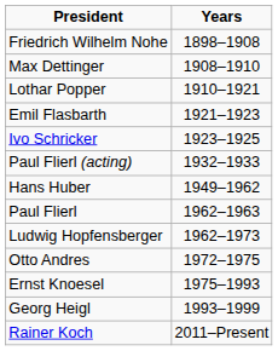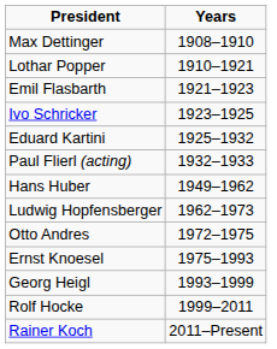 <table class="wikitable">
 <tr align="center">
 <td><strong>President</strong></td>
 <td><strong>Years</strong></td>
-</tr>
-<tr align="center">
-<td align="left">Friedrich Wilhelm Nohe</td>
-<td>1898–1908</td>
 </tr>
 <tr align="center">
 <td align="left">Max Dettinger</td>
 <td>1908–1910</td>
 </tr>
 <tr align="center">
 <td align="left">Lothar Popper</td>
 <td>1910–1921</td>
 </tr>
 <tr align="center">
 <td align="left">Emil Flasbarth</td>
 <td>1921–1923</td>
 </tr>
 <tr align="center">
 <td align="left"><a href='#'>Ivo Schricker</a></td>
 <td>1923–1925</td>
 </tr>
 <tr align="center">
+<td align="left">Eduard Kartini</td>
+<td>1925–1932</td>
+</tr>
+<tr align="center">
 <td align="left">Paul Flierl <em>(acting)</em></td>
 <td>1932–1933</td>
 </tr>
 <tr align="center">
 <td align="left">Hans Huber</td>
 <td>1949–1962</td>
-</tr>
-<tr align="center">
-<td align="left">Paul Flierl</td>
-<td>1962–1963</td>
 </tr>
 <tr align="center">
 <td align="left">Ludwig Hopfensberger</td>
 <td>1962–1973</td>
 </tr>
 <tr align="center">
 <td align="left">Otto Andres</td>
 <td>1972–1975</td>
 </tr>
 <tr align="center">
 <td align="left">Ernst Knoesel</td>
 <td>1975–1993</td>
 </tr>
 <tr align="center">
 <td align="left">Georg Heigl</td>
 <td>1993–1999</td>
 </tr>
 <tr align="center">
+<td align="left">Rolf Hocke</td>
+<td>1999–2011</td>
+</tr>
+<tr align="center">
 <td align="left"><a href='#'>Rainer Koch</a></td>
 <td>2011–Present</td>
 </tr>
 </table>
